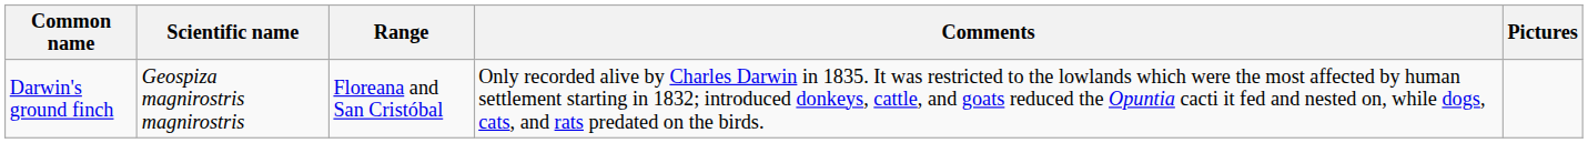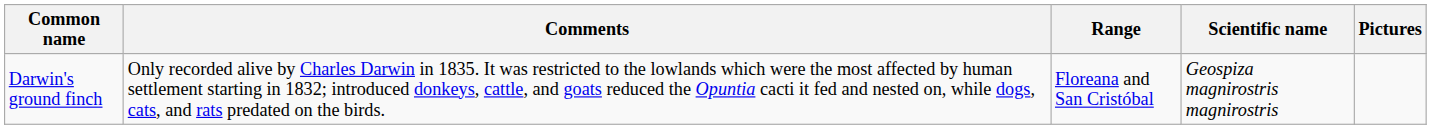 <table class="wikitable sortable">
 <tr>
 <th>Common name</th>
+<th class="unsortable">Comments</th>
+<th>Range</th>
 <th>Scientific name</th>
-<th>Range</th>
-<th class="unsortable">Comments</th>
 <th class="unsortable">Pictures</th>
 </tr>
 <tr>
 <td><a href='#'>Darwin's ground finch</a></td>
+<td>Only recorded alive by <a href='#'>Charles Darwin</a> in 1835. It was restricted to the lowlands which were the most affected by human settlement starting in 1832; introduced <a href='#'>donkeys</a>, <a href='#'>cattle</a>, and <a href='#'>goats</a> reduced the <em><a href='#'>Opuntia</a></em> cacti it fed and nested on, while <a href='#'>dogs</a>, <a href='#'>cats</a>, and <a href='#'>rats</a> predated on the birds.</td>
+<td><a href='#'>Floreana</a> and <a href='#'>San Cristóbal</a></td>
 <td><em>Geospiza magnirostris magnirostris</em></td>
-<td><a href='#'>Floreana</a> and <a href='#'>San Cristóbal</a></td>
-<td>Only recorded alive by <a href='#'>Charles Darwin</a> in 1835. It was restricted to the lowlands which were the most affected by human settlement starting in 1832; introduced <a href='#'>donkeys</a>, <a href='#'>cattle</a>, and <a href='#'>goats</a> reduced the <em><a href='#'>Opuntia</a></em> cacti it fed and nested on, while <a href='#'>dogs</a>, <a href='#'>cats</a>, and <a href='#'>rats</a> predated on the birds.</td>
 <td></td>
 </tr>
 </table>
